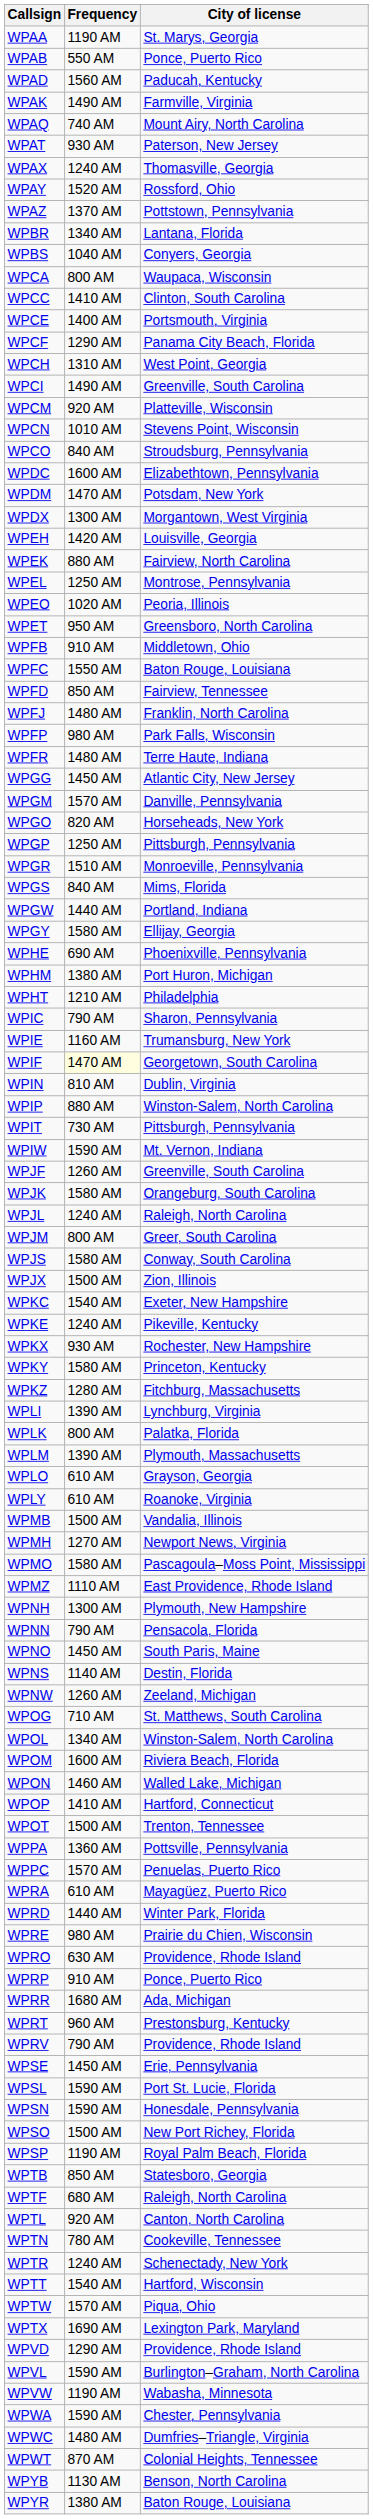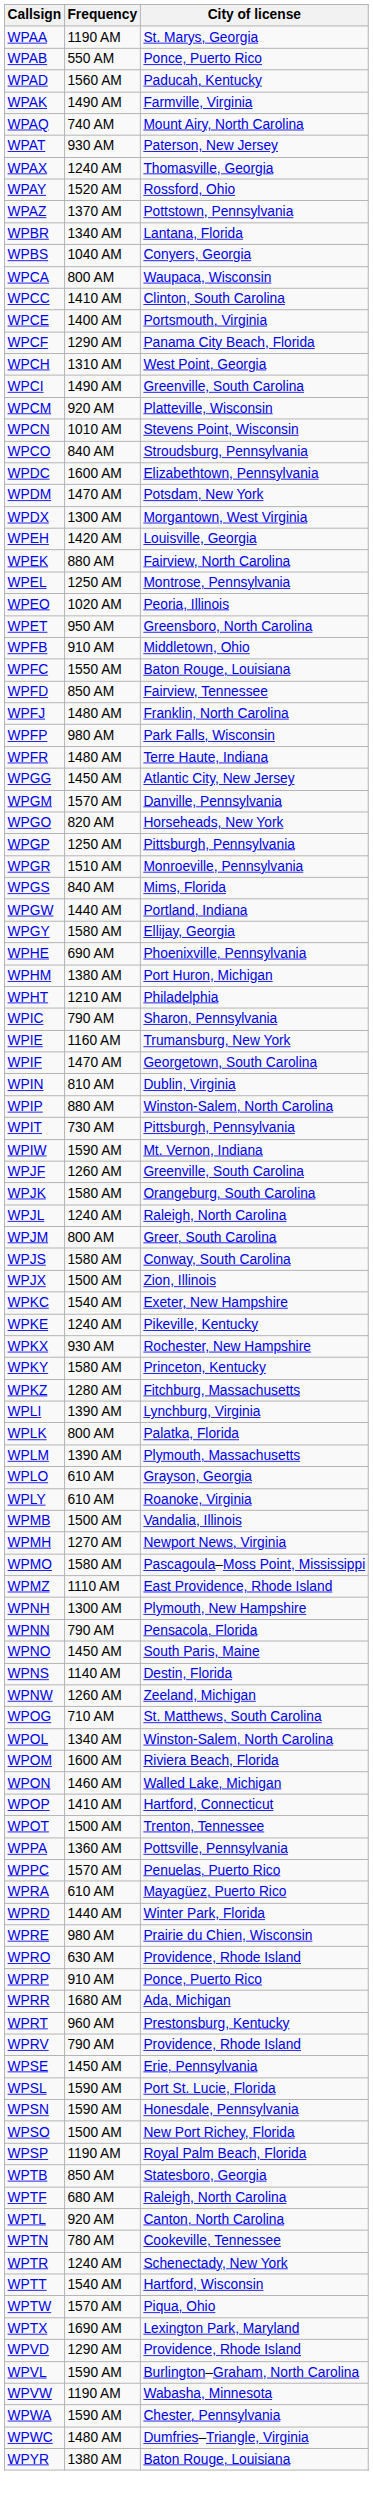 <table class="wikitable sortable">
 <tr>
 <th>Callsign</th>
 <th>Frequency</th>
 <th>City of license</th>
 </tr>
 <tr>
 <td><a href='#'>WPAA</a></td>
 <td>1190 AM</td>
 <td><a href='#'>St. Marys, Georgia</a></td>
 </tr>
 <tr>
 <td><a href='#'>WPAB</a></td>
 <td>550 AM</td>
 <td><a href='#'>Ponce, Puerto Rico</a></td>
 </tr>
 <tr>
 <td><a href='#'>WPAD</a></td>
 <td>1560 AM</td>
 <td><a href='#'>Paducah, Kentucky</a></td>
 </tr>
 <tr>
 <td><a href='#'>WPAK</a></td>
 <td>1490 AM</td>
 <td><a href='#'>Farmville, Virginia</a></td>
 </tr>
 <tr>
 <td><a href='#'>WPAQ</a></td>
 <td>740 AM</td>
 <td><a href='#'>Mount Airy, North Carolina</a></td>
 </tr>
 <tr>
 <td><a href='#'>WPAT</a></td>
 <td>930 AM</td>
 <td><a href='#'>Paterson, New Jersey</a></td>
 </tr>
 <tr>
 <td><a href='#'>WPAX</a></td>
 <td>1240 AM</td>
 <td><a href='#'>Thomasville, Georgia</a></td>
 </tr>
 <tr>
 <td><a href='#'>WPAY</a></td>
 <td>1520 AM</td>
 <td><a href='#'>Rossford, Ohio</a></td>
 </tr>
 <tr>
 <td><a href='#'>WPAZ</a></td>
 <td>1370 AM</td>
 <td><a href='#'>Pottstown, Pennsylvania</a></td>
 </tr>
 <tr>
 <td><a href='#'>WPBR</a></td>
 <td>1340 AM</td>
 <td><a href='#'>Lantana, Florida</a></td>
 </tr>
 <tr>
 <td><a href='#'>WPBS</a></td>
 <td>1040 AM</td>
 <td><a href='#'>Conyers, Georgia</a></td>
 </tr>
 <tr>
 <td><a href='#'>WPCA</a></td>
 <td>800 AM</td>
 <td><a href='#'>Waupaca, Wisconsin</a></td>
 </tr>
 <tr>
 <td><a href='#'>WPCC</a></td>
 <td>1410 AM</td>
 <td><a href='#'>Clinton, South Carolina</a></td>
 </tr>
 <tr>
 <td><a href='#'>WPCE</a></td>
 <td>1400 AM</td>
 <td><a href='#'>Portsmouth, Virginia</a></td>
 </tr>
 <tr>
 <td><a href='#'>WPCF</a></td>
 <td>1290 AM</td>
 <td><a href='#'>Panama City Beach, Florida</a></td>
 </tr>
 <tr>
 <td><a href='#'>WPCH</a></td>
 <td>1310 AM</td>
 <td><a href='#'>West Point, Georgia</a></td>
 </tr>
 <tr>
 <td><a href='#'>WPCI</a></td>
 <td>1490 AM</td>
 <td><a href='#'>Greenville, South Carolina</a></td>
 </tr>
 <tr>
 <td><a href='#'>WPCM</a></td>
 <td>920 AM</td>
 <td><a href='#'>Platteville, Wisconsin</a></td>
 </tr>
 <tr>
 <td><a href='#'>WPCN</a></td>
 <td>1010 AM</td>
 <td><a href='#'>Stevens Point, Wisconsin</a></td>
 </tr>
 <tr>
 <td><a href='#'>WPCO</a></td>
 <td>840 AM</td>
 <td><a href='#'>Stroudsburg, Pennsylvania</a></td>
 </tr>
 <tr>
 <td><a href='#'>WPDC</a></td>
 <td>1600 AM</td>
 <td><a href='#'>Elizabethtown, Pennsylvania</a></td>
 </tr>
 <tr>
 <td><a href='#'>WPDM</a></td>
 <td>1470 AM</td>
 <td><a href='#'>Potsdam, New York</a></td>
 </tr>
 <tr>
 <td><a href='#'>WPDX</a></td>
 <td>1300 AM</td>
 <td><a href='#'>Morgantown, West Virginia</a></td>
 </tr>
 <tr>
 <td><a href='#'>WPEH</a></td>
 <td>1420 AM</td>
 <td><a href='#'>Louisville, Georgia</a></td>
 </tr>
 <tr>
 <td><a href='#'>WPEK</a></td>
 <td>880 AM</td>
 <td><a href='#'>Fairview, North Carolina</a></td>
 </tr>
 <tr>
 <td><a href='#'>WPEL</a></td>
 <td>1250 AM</td>
 <td><a href='#'>Montrose, Pennsylvania</a></td>
 </tr>
 <tr>
 <td><a href='#'>WPEO</a></td>
 <td>1020 AM</td>
 <td><a href='#'>Peoria, Illinois</a></td>
 </tr>
 <tr>
 <td><a href='#'>WPET</a></td>
 <td>950 AM</td>
 <td><a href='#'>Greensboro, North Carolina</a></td>
 </tr>
 <tr>
 <td><a href='#'>WPFB</a></td>
 <td>910 AM</td>
 <td><a href='#'>Middletown, Ohio</a></td>
 </tr>
 <tr>
 <td><a href='#'>WPFC</a></td>
 <td>1550 AM</td>
 <td><a href='#'>Baton Rouge, Louisiana</a></td>
 </tr>
 <tr>
 <td><a href='#'>WPFD</a></td>
 <td>850 AM</td>
 <td><a href='#'>Fairview, Tennessee</a></td>
 </tr>
 <tr>
 <td><a href='#'>WPFJ</a></td>
 <td>1480 AM</td>
 <td><a href='#'>Franklin, North Carolina</a></td>
 </tr>
 <tr>
 <td><a href='#'>WPFP</a></td>
 <td>980 AM</td>
 <td><a href='#'>Park Falls, Wisconsin</a></td>
 </tr>
 <tr>
 <td><a href='#'>WPFR</a></td>
 <td>1480 AM</td>
 <td><a href='#'>Terre Haute, Indiana</a></td>
 </tr>
 <tr>
 <td><a href='#'>WPGG</a></td>
 <td>1450 AM</td>
 <td><a href='#'>Atlantic City, New Jersey</a></td>
 </tr>
 <tr>
 <td><a href='#'>WPGM</a></td>
 <td>1570 AM</td>
 <td><a href='#'>Danville, Pennsylvania</a></td>
 </tr>
 <tr>
 <td><a href='#'>WPGO</a></td>
 <td>820 AM</td>
 <td><a href='#'>Horseheads, New York</a></td>
 </tr>
 <tr>
 <td><a href='#'>WPGP</a></td>
 <td>1250 AM</td>
 <td><a href='#'>Pittsburgh, Pennsylvania</a></td>
 </tr>
 <tr>
 <td><a href='#'>WPGR</a></td>
 <td>1510 AM</td>
 <td><a href='#'>Monroeville, Pennsylvania</a></td>
 </tr>
 <tr>
 <td><a href='#'>WPGS</a></td>
 <td>840 AM</td>
 <td><a href='#'>Mims, Florida</a></td>
 </tr>
 <tr>
 <td><a href='#'>WPGW</a></td>
 <td>1440 AM</td>
 <td><a href='#'>Portland, Indiana</a></td>
 </tr>
 <tr>
 <td><a href='#'>WPGY</a></td>
 <td>1580 AM</td>
 <td><a href='#'>Ellijay, Georgia</a></td>
 </tr>
 <tr>
 <td><a href='#'>WPHE</a></td>
 <td>690 AM</td>
 <td><a href='#'>Phoenixville, Pennsylvania</a></td>
 </tr>
 <tr>
 <td><a href='#'>WPHM</a></td>
 <td>1380 AM</td>
 <td><a href='#'>Port Huron, Michigan</a></td>
 </tr>
 <tr>
 <td><a href='#'>WPHT</a></td>
 <td>1210 AM</td>
 <td><a href='#'>Philadelphia</a></td>
 </tr>
 <tr>
 <td><a href='#'>WPIC</a></td>
 <td>790 AM</td>
 <td><a href='#'>Sharon, Pennsylvania</a></td>
 </tr>
 <tr>
 <td><a href='#'>WPIE</a></td>
 <td>1160 AM</td>
 <td><a href='#'>Trumansburg, New York</a></td>
 </tr>
 <tr>
 <td><a href='#'>WPIF</a></td>
-<td style="background: lightyellow;">1470 AM</td>
+<td>1470 AM</td>
 <td><a href='#'>Georgetown, South Carolina</a></td>
 </tr>
 <tr>
 <td><a href='#'>WPIN</a></td>
 <td>810 AM</td>
 <td><a href='#'>Dublin, Virginia</a></td>
 </tr>
 <tr>
 <td><a href='#'>WPIP</a></td>
 <td>880 AM</td>
 <td><a href='#'>Winston-Salem, North Carolina</a></td>
 </tr>
 <tr>
 <td><a href='#'>WPIT</a></td>
 <td>730 AM</td>
 <td><a href='#'>Pittsburgh, Pennsylvania</a></td>
 </tr>
 <tr>
 <td><a href='#'>WPIW</a></td>
 <td>1590 AM</td>
 <td><a href='#'>Mt. Vernon, Indiana</a></td>
 </tr>
 <tr>
 <td><a href='#'>WPJF</a></td>
 <td>1260 AM</td>
 <td><a href='#'>Greenville, South Carolina</a></td>
 </tr>
 <tr>
 <td><a href='#'>WPJK</a></td>
 <td>1580 AM</td>
 <td><a href='#'>Orangeburg, South Carolina</a></td>
 </tr>
 <tr>
 <td><a href='#'>WPJL</a></td>
 <td>1240 AM</td>
 <td><a href='#'>Raleigh, North Carolina</a></td>
 </tr>
 <tr>
 <td><a href='#'>WPJM</a></td>
 <td>800 AM</td>
 <td><a href='#'>Greer, South Carolina</a></td>
 </tr>
 <tr>
 <td><a href='#'>WPJS</a></td>
 <td>1580 AM</td>
 <td><a href='#'>Conway, South Carolina</a></td>
 </tr>
 <tr>
 <td><a href='#'>WPJX</a></td>
 <td>1500 AM</td>
 <td><a href='#'>Zion, Illinois</a></td>
 </tr>
 <tr>
 <td><a href='#'>WPKC</a></td>
 <td>1540 AM</td>
 <td><a href='#'>Exeter, New Hampshire</a></td>
 </tr>
 <tr>
 <td><a href='#'>WPKE</a></td>
 <td>1240 AM</td>
 <td><a href='#'>Pikeville, Kentucky</a></td>
 </tr>
 <tr>
 <td><a href='#'>WPKX</a></td>
 <td>930 AM</td>
 <td><a href='#'>Rochester, New Hampshire</a></td>
 </tr>
 <tr>
 <td><a href='#'>WPKY</a></td>
 <td>1580 AM</td>
 <td><a href='#'>Princeton, Kentucky</a></td>
 </tr>
 <tr>
 <td><a href='#'>WPKZ</a></td>
 <td>1280 AM</td>
 <td><a href='#'>Fitchburg, Massachusetts</a></td>
 </tr>
 <tr>
 <td><a href='#'>WPLI</a></td>
 <td>1390 AM</td>
 <td><a href='#'>Lynchburg, Virginia</a></td>
 </tr>
 <tr>
 <td><a href='#'>WPLK</a></td>
 <td>800 AM</td>
 <td><a href='#'>Palatka, Florida</a></td>
 </tr>
 <tr>
 <td><a href='#'>WPLM</a></td>
 <td>1390 AM</td>
 <td><a href='#'>Plymouth, Massachusetts</a></td>
 </tr>
 <tr>
 <td><a href='#'>WPLO</a></td>
 <td>610 AM</td>
 <td><a href='#'>Grayson, Georgia</a></td>
 </tr>
 <tr>
 <td><a href='#'>WPLY</a></td>
 <td>610 AM</td>
 <td><a href='#'>Roanoke, Virginia</a></td>
 </tr>
 <tr>
 <td><a href='#'>WPMB</a></td>
 <td>1500 AM</td>
 <td><a href='#'>Vandalia, Illinois</a></td>
 </tr>
 <tr>
 <td><a href='#'>WPMH</a></td>
 <td>1270 AM</td>
 <td><a href='#'>Newport News, Virginia</a></td>
 </tr>
 <tr>
 <td><a href='#'>WPMO</a></td>
 <td>1580 AM</td>
 <td><a href='#'>Pascagoula</a>–<a href='#'>Moss Point, Mississippi</a></td>
 </tr>
 <tr>
 <td><a href='#'>WPMZ</a></td>
 <td>1110 AM</td>
 <td><a href='#'>East Providence, Rhode Island</a></td>
 </tr>
 <tr>
 <td><a href='#'>WPNH</a></td>
 <td>1300 AM</td>
 <td><a href='#'>Plymouth, New Hampshire</a></td>
 </tr>
 <tr>
 <td><a href='#'>WPNN</a></td>
 <td>790 AM</td>
 <td><a href='#'>Pensacola, Florida</a></td>
 </tr>
 <tr>
 <td><a href='#'>WPNO</a></td>
 <td>1450 AM</td>
 <td><a href='#'>South Paris, Maine</a></td>
 </tr>
 <tr>
 <td><a href='#'>WPNS</a></td>
 <td>1140 AM</td>
 <td><a href='#'>Destin, Florida</a></td>
 </tr>
 <tr>
 <td><a href='#'>WPNW</a></td>
 <td>1260 AM</td>
 <td><a href='#'>Zeeland, Michigan</a></td>
 </tr>
 <tr>
 <td><a href='#'>WPOG</a></td>
 <td>710 AM</td>
 <td><a href='#'>St. Matthews, South Carolina</a></td>
 </tr>
 <tr>
 <td><a href='#'>WPOL</a></td>
 <td>1340 AM</td>
 <td><a href='#'>Winston-Salem, North Carolina</a></td>
 </tr>
 <tr>
 <td><a href='#'>WPOM</a></td>
 <td>1600 AM</td>
 <td><a href='#'>Riviera Beach, Florida</a></td>
 </tr>
 <tr>
 <td><a href='#'>WPON</a></td>
 <td>1460 AM</td>
 <td><a href='#'>Walled Lake, Michigan</a></td>
 </tr>
 <tr>
 <td><a href='#'>WPOP</a></td>
 <td>1410 AM</td>
 <td><a href='#'>Hartford, Connecticut</a></td>
 </tr>
 <tr>
 <td><a href='#'>WPOT</a></td>
 <td>1500 AM</td>
 <td><a href='#'>Trenton, Tennessee</a></td>
 </tr>
 <tr>
 <td><a href='#'>WPPA</a></td>
 <td>1360 AM</td>
 <td><a href='#'>Pottsville, Pennsylvania</a></td>
 </tr>
 <tr>
 <td><a href='#'>WPPC</a></td>
 <td>1570 AM</td>
 <td><a href='#'>Penuelas, Puerto Rico</a></td>
 </tr>
 <tr>
 <td><a href='#'>WPRA</a></td>
 <td>610 AM</td>
 <td><a href='#'>Mayagüez, Puerto Rico</a></td>
 </tr>
 <tr>
 <td><a href='#'>WPRD</a></td>
 <td>1440 AM</td>
 <td><a href='#'>Winter Park, Florida</a></td>
 </tr>
 <tr>
 <td><a href='#'>WPRE</a></td>
 <td>980 AM</td>
 <td><a href='#'>Prairie du Chien, Wisconsin</a></td>
 </tr>
 <tr>
 <td><a href='#'>WPRO</a></td>
 <td>630 AM</td>
 <td><a href='#'>Providence, Rhode Island</a></td>
 </tr>
 <tr>
 <td><a href='#'>WPRP</a></td>
 <td>910 AM</td>
 <td><a href='#'>Ponce, Puerto Rico</a></td>
 </tr>
 <tr>
 <td><a href='#'>WPRR</a></td>
 <td>1680 AM</td>
 <td><a href='#'>Ada, Michigan</a></td>
 </tr>
 <tr>
 <td><a href='#'>WPRT</a></td>
 <td>960 AM</td>
 <td><a href='#'>Prestonsburg, Kentucky</a></td>
 </tr>
 <tr>
 <td><a href='#'>WPRV</a></td>
 <td>790 AM</td>
 <td><a href='#'>Providence, Rhode Island</a></td>
 </tr>
 <tr>
 <td><a href='#'>WPSE</a></td>
 <td>1450 AM</td>
 <td><a href='#'>Erie, Pennsylvania</a></td>
 </tr>
 <tr>
 <td><a href='#'>WPSL</a></td>
 <td>1590 AM</td>
 <td><a href='#'>Port St. Lucie, Florida</a></td>
 </tr>
 <tr>
 <td><a href='#'>WPSN</a></td>
 <td>1590 AM</td>
 <td><a href='#'>Honesdale, Pennsylvania</a></td>
 </tr>
 <tr>
 <td><a href='#'>WPSO</a></td>
 <td>1500 AM</td>
 <td><a href='#'>New Port Richey, Florida</a></td>
 </tr>
 <tr>
 <td><a href='#'>WPSP</a></td>
 <td>1190 AM</td>
 <td><a href='#'>Royal Palm Beach, Florida</a></td>
 </tr>
 <tr>
 <td><a href='#'>WPTB</a></td>
 <td>850 AM</td>
 <td><a href='#'>Statesboro, Georgia</a></td>
 </tr>
 <tr>
 <td><a href='#'>WPTF</a></td>
 <td>680 AM</td>
 <td><a href='#'>Raleigh, North Carolina</a></td>
 </tr>
 <tr>
 <td><a href='#'>WPTL</a></td>
 <td>920 AM</td>
 <td><a href='#'>Canton, North Carolina</a></td>
 </tr>
 <tr>
 <td><a href='#'>WPTN</a></td>
 <td>780 AM</td>
 <td><a href='#'>Cookeville, Tennessee</a></td>
 </tr>
 <tr>
 <td><a href='#'>WPTR</a></td>
 <td>1240 AM</td>
 <td><a href='#'>Schenectady, New York</a></td>
 </tr>
 <tr>
 <td><a href='#'>WPTT</a></td>
 <td>1540 AM</td>
 <td><a href='#'>Hartford, Wisconsin</a></td>
 </tr>
 <tr>
 <td><a href='#'>WPTW</a></td>
 <td>1570 AM</td>
 <td><a href='#'>Piqua, Ohio</a></td>
 </tr>
 <tr>
 <td><a href='#'>WPTX</a></td>
 <td>1690 AM</td>
 <td><a href='#'>Lexington Park, Maryland</a></td>
 </tr>
 <tr>
 <td><a href='#'>WPVD</a></td>
 <td>1290 AM</td>
 <td><a href='#'>Providence, Rhode Island</a></td>
 </tr>
 <tr>
 <td><a href='#'>WPVL</a></td>
 <td>1590 AM</td>
 <td><a href='#'>Burlington</a>–<a href='#'>Graham, North Carolina</a></td>
 </tr>
 <tr>
 <td><a href='#'>WPVW</a></td>
 <td>1190 AM</td>
 <td><a href='#'>Wabasha, Minnesota</a></td>
 </tr>
 <tr>
 <td><a href='#'>WPWA</a></td>
 <td>1590 AM</td>
 <td><a href='#'>Chester, Pennsylvania</a></td>
 </tr>
 <tr>
 <td><a href='#'>WPWC</a></td>
 <td>1480 AM</td>
 <td><a href='#'>Dumfries</a>–<a href='#'>Triangle, Virginia</a></td>
 </tr>
 <tr>
-<td><a href='#'>WPWT</a></td>
-<td>870 AM</td>
-<td><a href='#'>Colonial Heights, Tennessee</a></td>
-</tr>
-<tr>
-<td><a href='#'>WPYB</a></td>
-<td>1130 AM</td>
-<td><a href='#'>Benson, North Carolina</a></td>
-</tr>
-<tr>
 <td><a href='#'>WPYR</a></td>
 <td>1380 AM</td>
 <td><a href='#'>Baton Rouge, Louisiana</a></td>
 </tr>
 </table>
